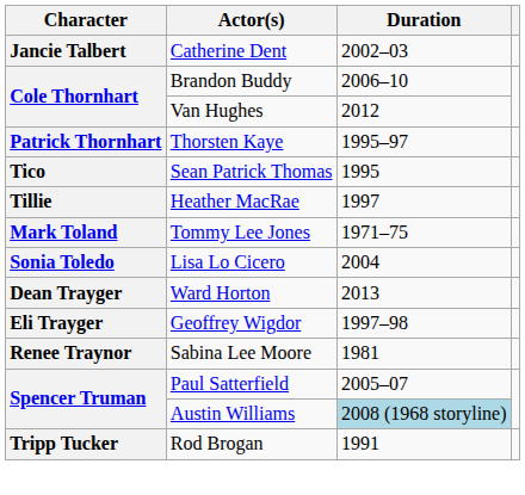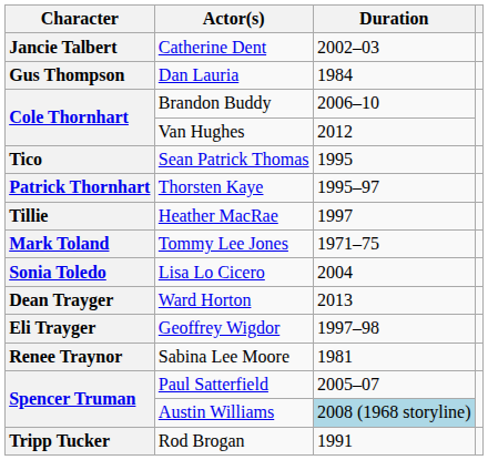 <table class="wikitable unsortable">
 <tr>
 <th scope=col>Character</th>
 <th scope=col>Actor(s)</th>
 <th scope=col>Duration</th>
 <th scope=col></th>
 </tr>
 <tr>
 <th scope=row style=text-align:left>Jancie Talbert</th>
 <td><a href='#'>Catherine Dent</a></td>
 <td>2002–03</td>
 <td></td>
 </tr>
 <tr>
+<th scope=row style=text-align:left>Gus Thompson</th>
+<td><a href='#'>Dan Lauria</a></td>
+<td>1984</td>
+<td></td>
+</tr>
+<tr>
 <th scope=row style=text-align:left rowspan="2"><a href='#'>Cole Thornhart</a></th>
 <td>Brandon Buddy</td>
 <td>2006–10</td>
 <td rowspan="2"></td>
 </tr>
 <tr>
 <td>Van Hughes</td>
 <td>2012</td>
 </tr>
 <tr>
+<th scope=row style=text-align:left>Tico</th>
+<td><a href='#'>Sean Patrick Thomas</a></td>
+<td>1995</td>
+<td></td>
+</tr>
+<tr>
 <th scope=row style=text-align:left><a href='#'>Patrick Thornhart</a></th>
 <td><a href='#'>Thorsten Kaye</a></td>
 <td>1995–97</td>
-<td></td>
-</tr>
-<tr>
-<th scope=row style=text-align:left>Tico</th>
-<td><a href='#'>Sean Patrick Thomas</a></td>
-<td>1995</td>
 <td></td>
 </tr>
 <tr>
 <th scope=row style=text-align:left>Tillie</th>
 <td><a href='#'>Heather MacRae</a></td>
 <td>1997</td>
 <td></td>
 </tr>
 <tr>
 <th scope=row style=text-align:left><a href='#'>Mark Toland</a></th>
 <td><a href='#'>Tommy Lee Jones</a></td>
 <td>1971–75</td>
 <td></td>
 </tr>
 <tr>
 <th scope=row style=text-align:left><a href='#'>Sonia Toledo</a></th>
 <td><a href='#'>Lisa Lo Cicero</a></td>
 <td>2004</td>
 <td></td>
 </tr>
 <tr>
 <th scope=row style=text-align:left>Dean Trayger</th>
 <td><a href='#'>Ward Horton</a></td>
 <td>2013</td>
 <td></td>
 </tr>
 <tr>
 <th scope=row style=text-align:left>Eli Trayger</th>
 <td><a href='#'>Geoffrey Wigdor</a></td>
 <td>1997–98</td>
 <td></td>
 </tr>
 <tr>
 <th scope=row style=text-align:left>Renee Traynor</th>
 <td>Sabina Lee Moore</td>
 <td>1981</td>
 <td></td>
 </tr>
 <tr>
 <th scope=row style=text-align:left rowspan="2"><a href='#'>Spencer Truman</a></th>
 <td><a href='#'>Paul Satterfield</a></td>
 <td>2005–07</td>
 <td rowspan="2"></td>
 </tr>
 <tr>
 <td><a href='#'>Austin Williams</a></td>
 <td style="background: lightblue;">2008 (1968 storyline)</td>
 </tr>
 <tr>
 <th scope=row style=text-align:left>Tripp Tucker</th>
 <td>Rod Brogan</td>
 <td>1991</td>
 <td></td>
 </tr>
 </table>
